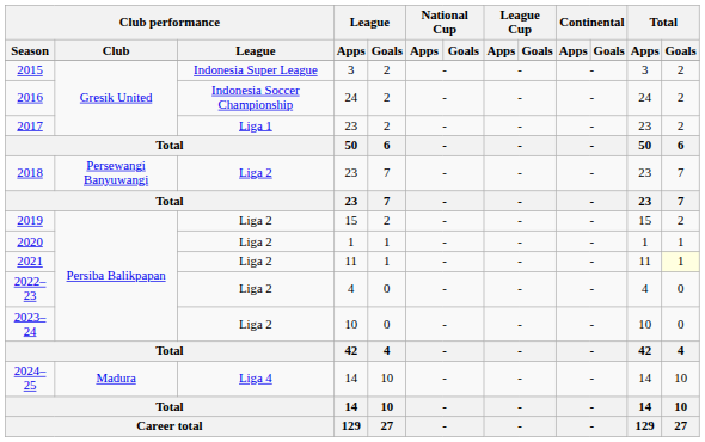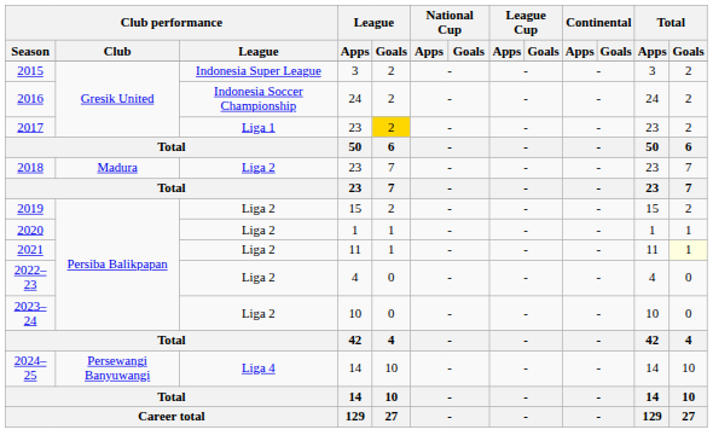 <table class="wikitable" style="text-align:center">
 <tr>
 <th colspan=3>Club performance</th>
 <th colspan=2>League</th>
 <th colspan=2>National Cup</th>
 <th colspan=2>League Cup</th>
 <th colspan=2>Continental</th>
 <th colspan=2>Total</th>
 </tr>
 <tr>
 <th>Season</th>
 <th>Club</th>
 <th>League</th>
 <th>Apps</th>
 <th>Goals</th>
 <th>Apps</th>
 <th>Goals</th>
 <th>Apps</th>
 <th>Goals</th>
 <th>Apps</th>
 <th>Goals</th>
 <th>Apps</th>
 <th>Goals</th>
 </tr>
 <tr>
 </tr>
 <tr>
 <td><a href='#'>2015</a></td>
 <td rowspan="3"><a href='#'>Gresik United</a></td>
 <td><a href='#'>Indonesia Super League</a></td>
 <td>3</td>
 <td>2</td>
 <td colspan="2">-</td>
 <td colspan="2">-</td>
 <td colspan="2">-</td>
 <td>3</td>
 <td>2</td>
 </tr>
 <tr>
 <td><a href='#'>2016</a></td>
 <td><a href='#'>Indonesia Soccer Championship</a></td>
 <td>24</td>
 <td>2</td>
 <td colspan="2">-</td>
 <td colspan="2">-</td>
 <td colspan="2">-</td>
 <td>24</td>
 <td>2</td>
 </tr>
 <tr>
 <td><a href='#'>2017</a></td>
 <td><a href='#'>Liga 1</a></td>
 <td>23</td>
-<td>2</td>
+<td style="background: gold;">2</td>
 <td colspan="2">-</td>
 <td colspan="2">-</td>
 <td colspan="2">-</td>
 <td>23</td>
 <td>2</td>
 </tr>
 <tr>
 <th colspan="3">Total</th>
 <th>50</th>
 <th>6</th>
 <th colspan="2">-</th>
 <th colspan="2">-</th>
 <th colspan="2">-</th>
 <th>50</th>
 <th>6</th>
 </tr>
 <tr>
 <td><a href='#'>2018</a></td>
-<td><a href='#'>Persewangi Banyuwangi</a></td>
+<td><a href='#'>Madura</a></td>
 <td><a href='#'>Liga 2</a></td>
 <td>23</td>
 <td>7</td>
 <td colspan="2">-</td>
 <td colspan="2">-</td>
 <td colspan="2">-</td>
 <td>23</td>
 <td>7</td>
 </tr>
 <tr>
 <th colspan="3">Total</th>
 <th>23</th>
 <th>7</th>
 <th colspan="2">-</th>
 <th colspan="2">-</th>
 <th colspan="2">-</th>
 <th>23</th>
 <th>7</th>
 </tr>
 <tr>
 <td><a href='#'>2019</a></td>
 <td rowspan="5"><a href='#'>Persiba Balikpapan</a></td>
 <td>Liga 2</td>
 <td>15</td>
 <td>2</td>
 <td colspan="2">-</td>
 <td colspan="2">-</td>
 <td colspan="2">-</td>
 <td>15</td>
 <td>2</td>
 </tr>
 <tr>
 <td><a href='#'>2020</a></td>
 <td>Liga 2</td>
 <td>1</td>
 <td>1</td>
 <td colspan="2">-</td>
 <td colspan="2">-</td>
 <td colspan="2">-</td>
 <td>1</td>
 <td>1</td>
 </tr>
 <tr>
 <td><a href='#'>2021</a></td>
 <td>Liga 2</td>
 <td>11</td>
 <td>1</td>
 <td colspan="2">-</td>
 <td colspan="2">-</td>
 <td colspan="2">-</td>
 <td>11</td>
 <td style="background: lightyellow;">1</td>
 </tr>
 <tr>
 <td><a href='#'>2022–23</a></td>
 <td>Liga 2</td>
 <td>4</td>
 <td>0</td>
 <td colspan="2">-</td>
 <td colspan="2">-</td>
 <td colspan="2">-</td>
 <td>4</td>
 <td>0</td>
 </tr>
 <tr>
 <td><a href='#'>2023–24</a></td>
 <td>Liga 2</td>
 <td>10</td>
 <td>0</td>
 <td colspan="2">-</td>
 <td colspan="2">-</td>
 <td colspan="2">-</td>
 <td>10</td>
 <td>0</td>
 </tr>
 <tr>
 <th colspan="3">Total</th>
 <th>42</th>
 <th>4</th>
 <th colspan="2">-</th>
 <th colspan="2">-</th>
 <th colspan="2">-</th>
 <th>42</th>
 <th>4</th>
 </tr>
 <tr>
 <td><a href='#'>2024–25</a></td>
-<td><a href='#'>Madura</a></td>
+<td><a href='#'>Persewangi Banyuwangi</a></td>
 <td><a href='#'>Liga 4</a></td>
 <td>14</td>
 <td>10</td>
 <td colspan="2">-</td>
 <td colspan="2">-</td>
 <td colspan="2">-</td>
 <td>14</td>
 <td>10</td>
 </tr>
 <tr>
 <th colspan="3">Total</th>
 <th>14</th>
 <th>10</th>
 <th colspan="2">-</th>
 <th colspan="2">-</th>
 <th colspan="2">-</th>
 <th>14</th>
 <th>10</th>
 </tr>
 <tr>
 <th colspan=3>Career total</th>
 <th>129</th>
 <th>27</th>
 <th colspan="2">-</th>
 <th colspan="2">-</th>
 <th colspan="2">-</th>
 <th>129</th>
 <th>27</th>
 </tr>
 </table>
